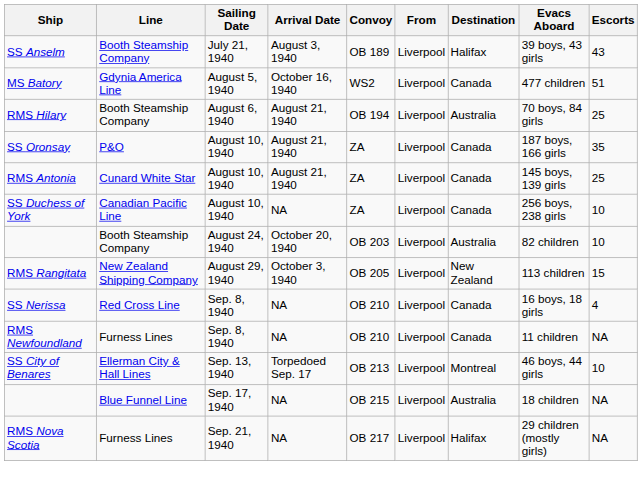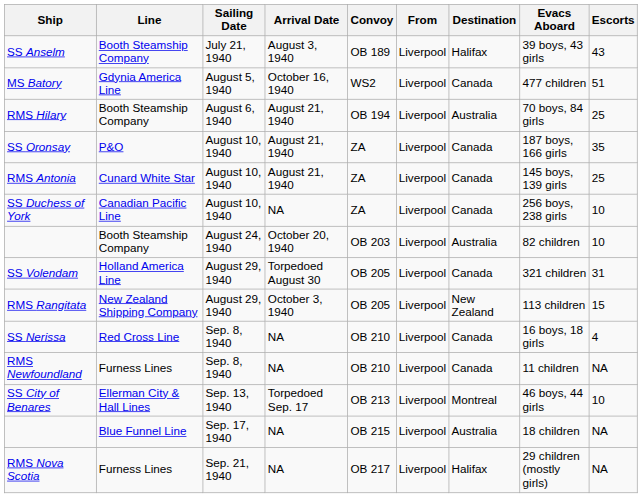 <table class="wikitable sortable">
 <tr>
 <th>Ship</th>
 <th>Line</th>
 <th>Sailing Date</th>
 <th>Arrival Date</th>
 <th>Convoy</th>
 <th>From</th>
 <th>Destination</th>
 <th>Evacs Aboard</th>
 <th>Escorts</th>
 </tr>
 <tr>
 <td><a href='#'>SS <em>Anselm</em></a></td>
 <td><a href='#'>Booth Steamship Company</a></td>
 <td>July 21, 1940</td>
 <td>August 3, 1940</td>
 <td>OB 189</td>
 <td>Liverpool</td>
 <td>Halifax</td>
 <td>39 boys, 43 girls</td>
 <td>43</td>
 </tr>
 <tr>
 <td><a href='#'>MS <em>Batory</em></a></td>
 <td><a href='#'>Gdynia America Line</a></td>
 <td>August 5, 1940</td>
 <td>October 16, 1940</td>
 <td>WS2</td>
 <td>Liverpool</td>
 <td>Canada</td>
 <td>477 children</td>
 <td>51</td>
 </tr>
 <tr>
 <td><a href='#'>RMS <em>Hilary</em></a></td>
 <td>Booth Steamship Company</td>
 <td>August 6, 1940</td>
 <td>August 21, 1940</td>
 <td>OB 194</td>
 <td>Liverpool</td>
 <td>Australia</td>
 <td>70 boys, 84 girls</td>
 <td>25</td>
 </tr>
 <tr>
 <td><a href='#'>SS <em>Oronsay</em></a></td>
 <td><a href='#'>P&O</a></td>
 <td>August 10, 1940</td>
 <td>August 21, 1940</td>
 <td>ZA</td>
 <td>Liverpool</td>
 <td>Canada</td>
 <td>187 boys, 166 girls</td>
 <td>35</td>
 </tr>
 <tr>
 <td><a href='#'>RMS <em>Antonia</em></a></td>
 <td><a href='#'>Cunard White Star</a></td>
 <td>August 10, 1940</td>
 <td>August 21, 1940</td>
 <td>ZA</td>
 <td>Liverpool</td>
 <td>Canada</td>
 <td>145 boys, 139 girls</td>
 <td>25</td>
 </tr>
 <tr>
 <td><a href='#'>SS <em>Duchess of York</em></a></td>
 <td><a href='#'>Canadian Pacific Line</a></td>
 <td>August 10, 1940</td>
 <td>NA</td>
 <td>ZA</td>
 <td>Liverpool</td>
 <td>Canada</td>
 <td>256 boys, 238 girls</td>
 <td>10</td>
 </tr>
 <tr>
 <td></td>
 <td>Booth Steamship Company</td>
 <td>August 24, 1940</td>
 <td>October 20, 1940</td>
 <td>OB 203</td>
 <td>Liverpool</td>
 <td>Australia</td>
 <td>82 children</td>
 <td>10</td>
 </tr>
 <tr>
+<td><a href='#'>SS <em>Volendam</em></a></td>
+<td><a href='#'>Holland America Line</a></td>
+<td>August 29, 1940</td>
+<td>Torpedoed August 30</td>
+<td>OB 205</td>
+<td>Liverpool</td>
+<td>Canada</td>
+<td>321 children</td>
+<td>31</td>
+</tr>
+<tr>
 <td><a href='#'>RMS <em>Rangitata</em></a></td>
 <td><a href='#'>New Zealand Shipping Company</a></td>
 <td>August 29, 1940</td>
 <td>October 3, 1940</td>
 <td>OB 205</td>
 <td>Liverpool</td>
 <td>New Zealand</td>
 <td>113 children</td>
 <td>15</td>
 </tr>
 <tr>
 <td><a href='#'>SS <em>Nerissa</em></a></td>
 <td><a href='#'>Red Cross Line</a></td>
 <td>Sep. 8, 1940</td>
 <td>NA</td>
 <td>OB 210</td>
 <td>Liverpool</td>
 <td>Canada</td>
 <td>16 boys, 18 girls</td>
 <td>4</td>
 </tr>
 <tr>
 <td><a href='#'>RMS <em>Newfoundland</em></a></td>
 <td>Furness Lines</td>
 <td>Sep. 8, 1940</td>
 <td>NA</td>
 <td>OB 210</td>
 <td>Liverpool</td>
 <td>Canada</td>
 <td>11 children</td>
 <td>NA</td>
 </tr>
 <tr>
 <td><a href='#'>SS <em>City of Benares</em></a></td>
 <td><a href='#'>Ellerman City & Hall Lines</a></td>
 <td>Sep. 13, 1940</td>
 <td>Torpedoed Sep. 17</td>
 <td>OB 213</td>
 <td>Liverpool</td>
 <td>Montreal</td>
 <td>46 boys, 44 girls</td>
 <td>10</td>
 </tr>
 <tr>
 <td></td>
 <td><a href='#'>Blue Funnel Line</a></td>
 <td>Sep. 17, 1940</td>
 <td>NA</td>
 <td>OB 215</td>
 <td>Liverpool</td>
 <td>Australia</td>
 <td>18 children</td>
 <td>NA</td>
 </tr>
 <tr>
 <td><a href='#'>RMS <em>Nova Scotia</em></a></td>
 <td>Furness Lines</td>
 <td>Sep. 21, 1940</td>
 <td>NA</td>
 <td>OB 217</td>
 <td>Liverpool</td>
 <td>Halifax</td>
 <td>29 children (mostly<br>girls)</td>
 <td>NA</td>
 </tr>
 </table>
